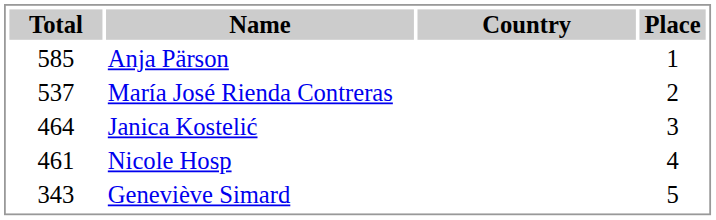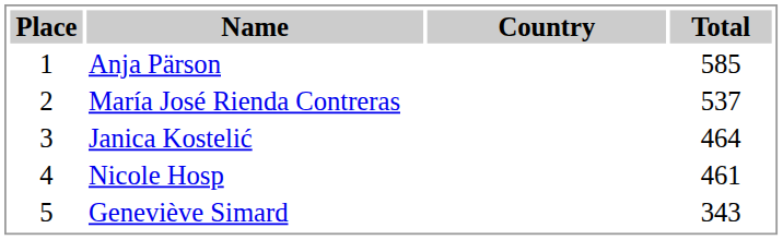 <table border="0" style="border: 1px solid #999; background-color:#FFFFFF; text-align:left; font-size:86%; line-height:15px;">
 <tr align="center" bgcolor="#CCCCCC">
-<th width=50>Total</th>
+<th width=35>Place</th>
 <th width=170>Name</th>
 <th width=120>Country</th>
-<th width=35>Place</th>
+<th width=50>Total</th>
 </tr>
 <tr>
-<td align=center>585</td>
+<td align=center>1</td>
 <td><a href='#'>Anja Pärson</a></td>
 <td></td>
-<td align=center>1</td>
+<td align=center>585</td>
 </tr>
 <tr>
-<td align=center>537</td>
+<td align=center>2</td>
 <td><a href='#'>María José Rienda Contreras</a></td>
 <td></td>
-<td align=center>2</td>
+<td align=center>537</td>
 </tr>
 <tr>
-<td align=center>464</td>
+<td align=center>3</td>
 <td><a href='#'>Janica Kostelić</a></td>
 <td></td>
-<td align=center>3</td>
+<td align=center>464</td>
 </tr>
 <tr>
-<td align=center>461</td>
+<td align=center>4</td>
 <td><a href='#'>Nicole Hosp</a></td>
 <td></td>
-<td align=center>4</td>
+<td align=center>461</td>
 </tr>
 <tr>
-<td align=center>343</td>
+<td align=center>5</td>
 <td><a href='#'>Geneviève Simard</a></td>
 <td></td>
-<td align=center>5</td>
+<td align=center>343</td>
 </tr>
 </table>
